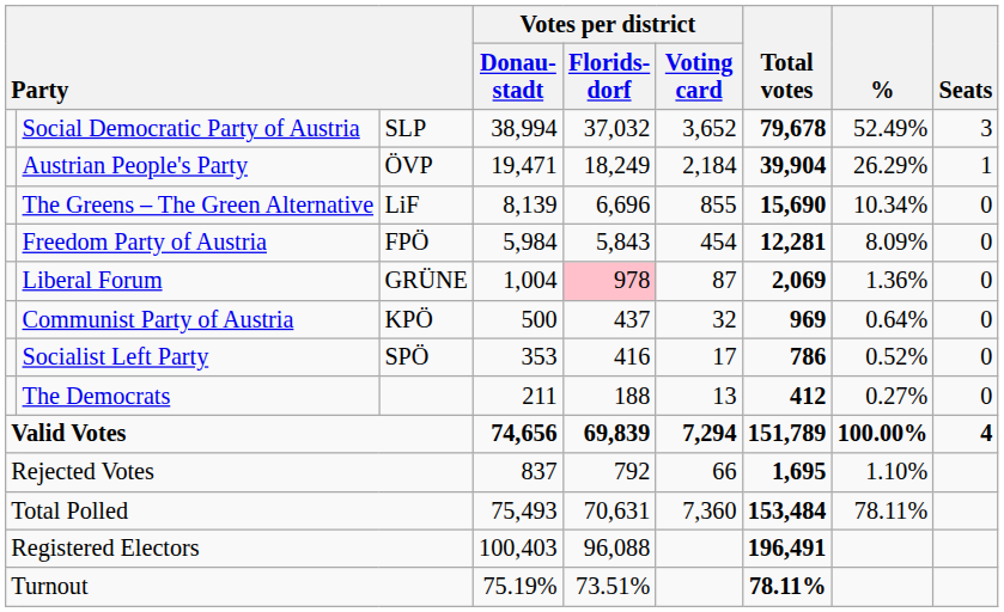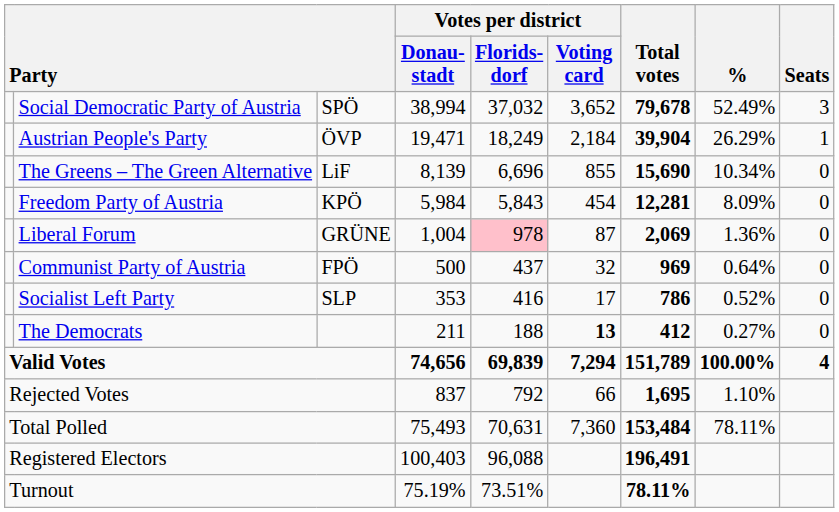 <table class="wikitable" border="1" style="text-align:right;">
 <tr>
 <th style="text-align:left;" valign=bottom rowspan=2 colspan=3>Party</th>
 <th colspan=3>Votes per district</th>
 <th align=center valign=bottom rowspan=2 width="50">Total<br>votes</th>
 <th align=center valign=bottom rowspan=2 width="50">%</th>
 <th align=center valign=bottom rowspan=2>Seats</th>
 </tr>
 <tr>
 <th align=center valign=bottom width="50"><a href='#'>Donau-<br>stadt</a></th>
 <th align=center valign=bottom width="50"><a href='#'>Florids-<br>dorf</a></th>
 <th align=center valign=bottom width="50"><a href='#'>Voting<br>card</a></th>
 </tr>
 <tr>
 <td></td>
 <td align=left><a href='#'>Social Democratic Party of Austria</a></td>
-<td align=left>SLP</td>
+<td align=left>SPÖ</td>
 <td>38,994</td>
 <td>37,032</td>
 <td>3,652</td>
 <td><strong>79,678</strong></td>
 <td>52.49%</td>
 <td>3</td>
 </tr>
 <tr>
 <td></td>
 <td align=left><a href='#'>Austrian People's Party</a></td>
 <td align=left>ÖVP</td>
 <td>19,471</td>
 <td>18,249</td>
 <td>2,184</td>
 <td><strong>39,904</strong></td>
 <td>26.29%</td>
 <td>1</td>
 </tr>
 <tr>
 <td></td>
 <td align=left style="white-space: nowrap;"><a href='#'>The Greens – The Green Alternative</a></td>
 <td align=left>LiF</td>
 <td>8,139</td>
 <td>6,696</td>
 <td>855</td>
 <td><strong>15,690</strong></td>
 <td>10.34%</td>
 <td>0</td>
 </tr>
 <tr>
 <td></td>
 <td align=left><a href='#'>Freedom Party of Austria</a></td>
-<td align=left>FPÖ</td>
+<td align=left>KPÖ</td>
 <td>5,984</td>
 <td>5,843</td>
 <td>454</td>
 <td><strong>12,281</strong></td>
 <td>8.09%</td>
 <td>0</td>
 </tr>
 <tr>
 <td></td>
 <td align=left><a href='#'>Liberal Forum</a></td>
 <td align=left>GRÜNE</td>
 <td>1,004</td>
 <td style="background: pink;">978</td>
 <td>87</td>
 <td><strong>2,069</strong></td>
 <td>1.36%</td>
 <td>0</td>
 </tr>
 <tr>
 <td></td>
 <td align=left><a href='#'>Communist Party of Austria</a></td>
-<td align=left>KPÖ</td>
+<td align=left>FPÖ</td>
 <td>500</td>
 <td>437</td>
 <td>32</td>
 <td><strong>969</strong></td>
 <td>0.64%</td>
 <td>0</td>
 </tr>
 <tr>
 <td></td>
 <td align=left><a href='#'>Socialist Left Party</a></td>
-<td align=left>SPÖ</td>
+<td align=left>SLP</td>
 <td>353</td>
 <td>416</td>
 <td>17</td>
 <td><strong>786</strong></td>
 <td>0.52%</td>
 <td>0</td>
 </tr>
 <tr>
 <td></td>
 <td align=left><a href='#'>The Democrats</a></td>
 <td align=left></td>
 <td>211</td>
 <td>188</td>
-<td>13</td>
+<td><strong>13</strong></td>
 <td><strong>412</strong></td>
 <td>0.27%</td>
 <td>0</td>
 </tr>
 <tr style="font-weight:bold">
 <td align=left colspan=3>Valid Votes</td>
 <td>74,656</td>
 <td>69,839</td>
 <td>7,294</td>
 <td>151,789</td>
 <td>100.00%</td>
 <td>4</td>
 </tr>
 <tr>
 <td align=left colspan=3>Rejected Votes</td>
 <td>837</td>
 <td>792</td>
 <td>66</td>
 <td><strong>1,695</strong></td>
 <td>1.10%</td>
 <td></td>
 </tr>
 <tr>
 <td align=left colspan=3>Total Polled</td>
 <td>75,493</td>
 <td>70,631</td>
 <td>7,360</td>
 <td><strong>153,484</strong></td>
 <td>78.11%</td>
 <td></td>
 </tr>
 <tr>
 <td align=left colspan=3>Registered Electors</td>
 <td>100,403</td>
 <td>96,088</td>
 <td></td>
 <td><strong>196,491</strong></td>
 <td></td>
 <td></td>
 </tr>
 <tr>
 <td align=left colspan=3>Turnout</td>
 <td>75.19%</td>
 <td>73.51%</td>
 <td></td>
 <td><strong>78.11%</strong></td>
 <td></td>
 <td></td>
 </tr>
 </table>
